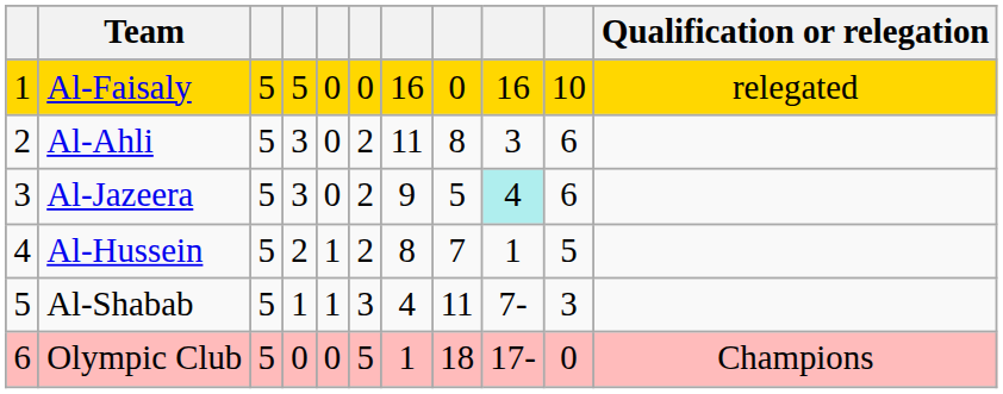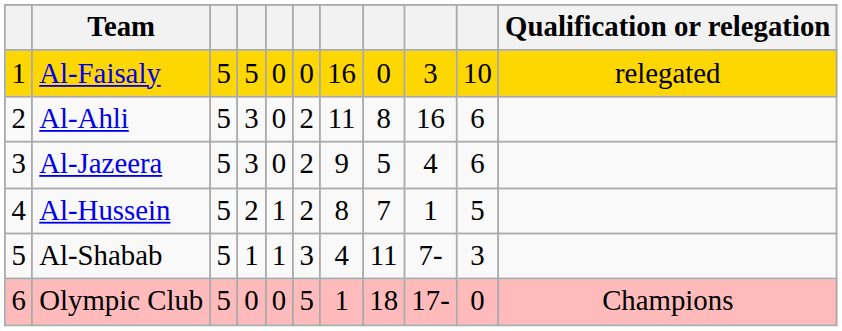 <table class="wikitable" style="text-align:center;">
 <tr>
 <th></th>
 <th>Team</th>
 <th></th>
 <th></th>
 <th></th>
 <th></th>
 <th></th>
 <th></th>
 <th></th>
 <th></th>
 <th>Qualification or relegation</th>
 </tr>
 <tr bgcolor=gold>
 <td>1</td>
 <td style="text-align:left;"><a href='#'>Al-Faisaly</a></td>
 <td>5</td>
 <td>5</td>
 <td>0</td>
 <td>0</td>
 <td>16</td>
 <td>0</td>
-<td>16</td>
+<td>3</td>
 <td>10</td>
 <td>relegated</td>
 </tr>
 <tr>
 <td>2</td>
 <td style="text-align:left;"><a href='#'>Al-Ahli</a></td>
 <td>5</td>
 <td>3</td>
 <td>0</td>
 <td>2</td>
 <td>11</td>
 <td>8</td>
-<td>3</td>
+<td>16</td>
 <td>6</td>
 <td></td>
 </tr>
 <tr>
 <td>3</td>
 <td style="text-align:left;"><a href='#'>Al-Jazeera</a></td>
 <td>5</td>
 <td>3</td>
 <td>0</td>
 <td>2</td>
 <td>9</td>
 <td>5</td>
-<td style="background: paleturquoise;">4</td>
+<td>4</td>
 <td>6</td>
 <td></td>
 </tr>
 <tr>
 <td>4</td>
 <td style="text-align:left;"><a href='#'>Al-Hussein</a></td>
 <td>5</td>
 <td>2</td>
 <td>1</td>
 <td>2</td>
 <td>8</td>
 <td>7</td>
 <td>1</td>
 <td>5</td>
 <td></td>
 </tr>
 <tr bgcolor=>
 <td>5</td>
 <td style="text-align:left;">Al-Shabab</td>
 <td>5</td>
 <td>1</td>
 <td>1</td>
 <td>3</td>
 <td>4</td>
 <td>11</td>
 <td>7-</td>
 <td>3</td>
 <td></td>
 </tr>
 <tr bgcolor="FFBBBB">
 <td>6</td>
 <td style="text-align:left;">Olympic Club</td>
 <td>5</td>
 <td>0</td>
 <td>0</td>
 <td>5</td>
 <td>1</td>
 <td>18</td>
 <td>17-</td>
 <td>0</td>
 <td>Champions</td>
 </tr>
 </table>
